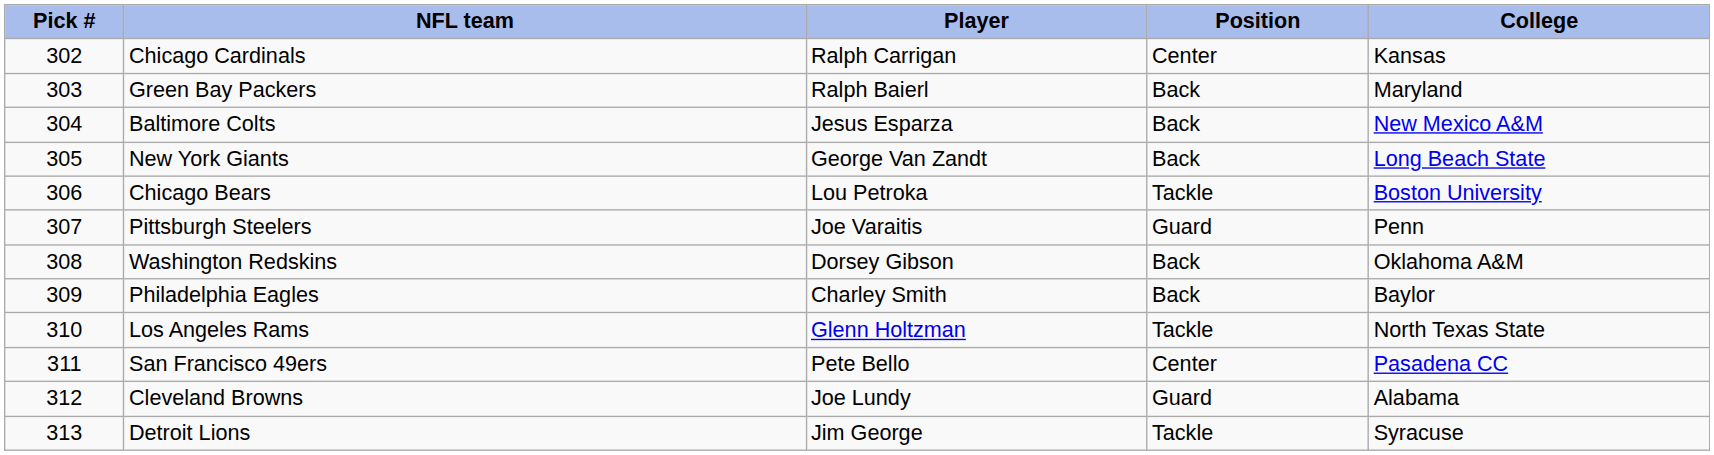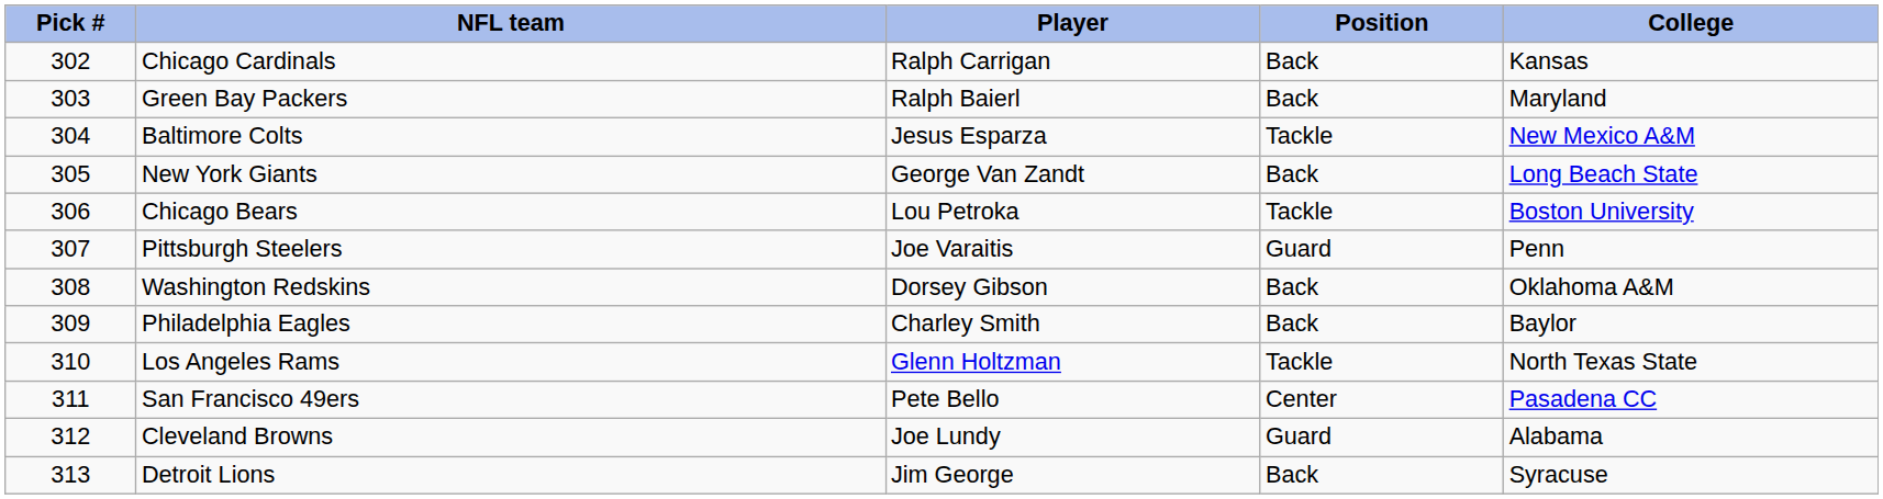 <table class="wikitable sortable sortable" style="width: 100%">
 <tr>
 <th style="background:#a8bdec; width:7%;">Pick #</th>
 <th style="width:40%; background:#a8bdec;">NFL team</th>
 <th style="width:20%; background:#a8bdec;">Player</th>
 <th style="width:13%; background:#a8bdec;">Position</th>
 <th style="background:#A8BDEC;">College</th>
 </tr>
 <tr>
 <td align=center>302</td>
 <td>Chicago Cardinals</td>
 <td>Ralph Carrigan</td>
-<td>Center</td>
+<td>Back</td>
 <td>Kansas</td>
 </tr>
 <tr>
 <td align=center>303</td>
 <td>Green Bay Packers</td>
 <td>Ralph Baierl</td>
 <td>Back</td>
 <td>Maryland</td>
 </tr>
 <tr>
 <td align=center>304</td>
 <td>Baltimore Colts</td>
 <td>Jesus Esparza</td>
-<td>Back</td>
+<td>Tackle</td>
 <td><a href='#'>New Mexico A&M</a></td>
 </tr>
 <tr>
 <td align=center>305</td>
 <td>New York Giants</td>
 <td>George Van Zandt</td>
 <td>Back</td>
 <td><a href='#'>Long Beach State</a></td>
 </tr>
 <tr>
 <td align=center>306</td>
 <td>Chicago Bears</td>
 <td>Lou Petroka</td>
 <td>Tackle</td>
 <td><a href='#'>Boston University</a></td>
 </tr>
 <tr>
 <td align=center>307</td>
 <td>Pittsburgh Steelers</td>
 <td>Joe Varaitis</td>
 <td>Guard</td>
 <td>Penn</td>
 </tr>
 <tr>
 <td align=center>308</td>
 <td>Washington Redskins</td>
 <td>Dorsey Gibson</td>
 <td>Back</td>
 <td>Oklahoma A&M</td>
 </tr>
 <tr>
 <td align=center>309</td>
 <td>Philadelphia Eagles</td>
 <td>Charley Smith</td>
 <td>Back</td>
 <td>Baylor</td>
 </tr>
 <tr>
 <td align=center>310</td>
 <td>Los Angeles Rams</td>
 <td><a href='#'>Glenn Holtzman</a></td>
 <td>Tackle</td>
 <td>North Texas State</td>
 </tr>
 <tr>
 <td align=center>311</td>
 <td>San Francisco 49ers</td>
 <td>Pete Bello</td>
 <td>Center</td>
 <td><a href='#'>Pasadena CC</a></td>
 </tr>
 <tr>
 <td align=center>312</td>
 <td>Cleveland Browns</td>
 <td>Joe Lundy</td>
 <td>Guard</td>
 <td>Alabama</td>
 </tr>
 <tr>
 <td align=center>313</td>
 <td>Detroit Lions</td>
 <td>Jim George</td>
-<td>Tackle</td>
+<td>Back</td>
 <td>Syracuse</td>
 </tr>
 </table>
